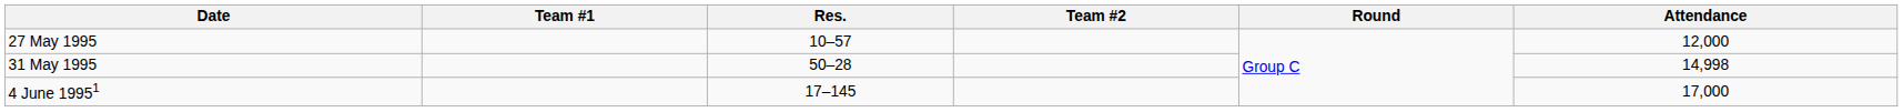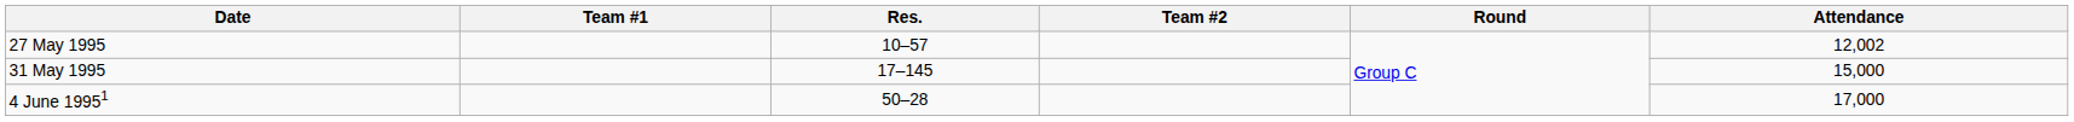 <table class="wikitable" style="text-align: left;" width="100%">
 <tr>
 <th>Date</th>
 <th>Team #1</th>
 <th>Res.</th>
 <th>Team #2</th>
 <th>Round</th>
 <th>Attendance</th>
 </tr>
 <tr>
 <td>27 May 1995</td>
 <td></td>
 <td style="text-align:center;">10–57</td>
 <td></td>
 <td rowspan="3"><a href='#'>Group C</a></td>
-<td style="text-align:center;">12,000</td>
+<td style="text-align:center;">12,002</td>
 </tr>
 <tr>
 <td>31 May 1995</td>
 <td></td>
-<td style="text-align:center;">50–28</td>
+<td style="text-align:center;">17–145</td>
 <td></td>
-<td style="text-align:center;">14,998</td>
+<td style="text-align:center;">15,000</td>
 </tr>
 <tr>
 <td>4 June 1995<sup>1</sup></td>
 <td></td>
-<td style="text-align:center;">17–145</td>
+<td style="text-align:center;">50–28</td>
 <td></td>
 <td style="text-align:center;">17,000</td>
 </tr>
 </table>
